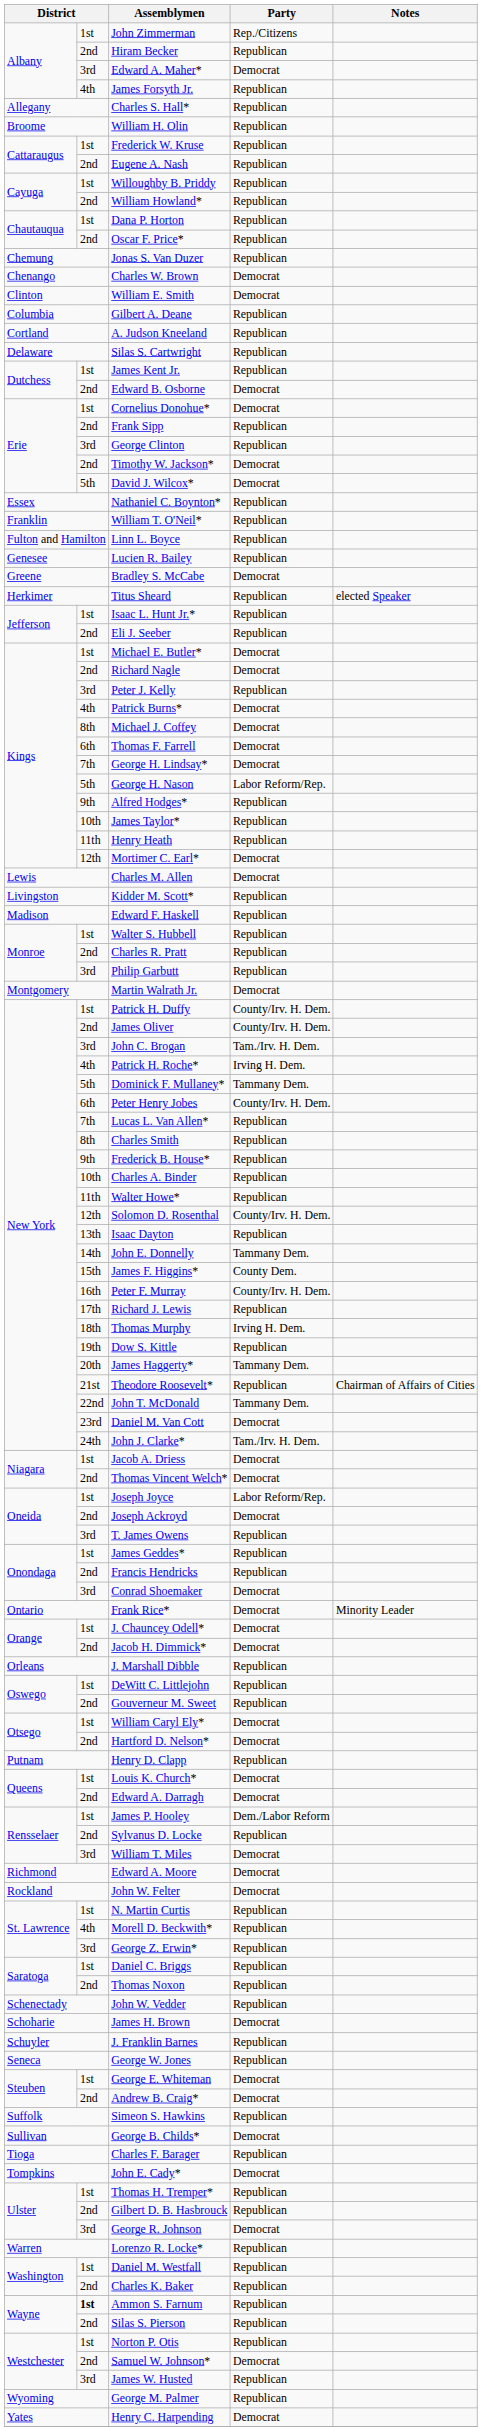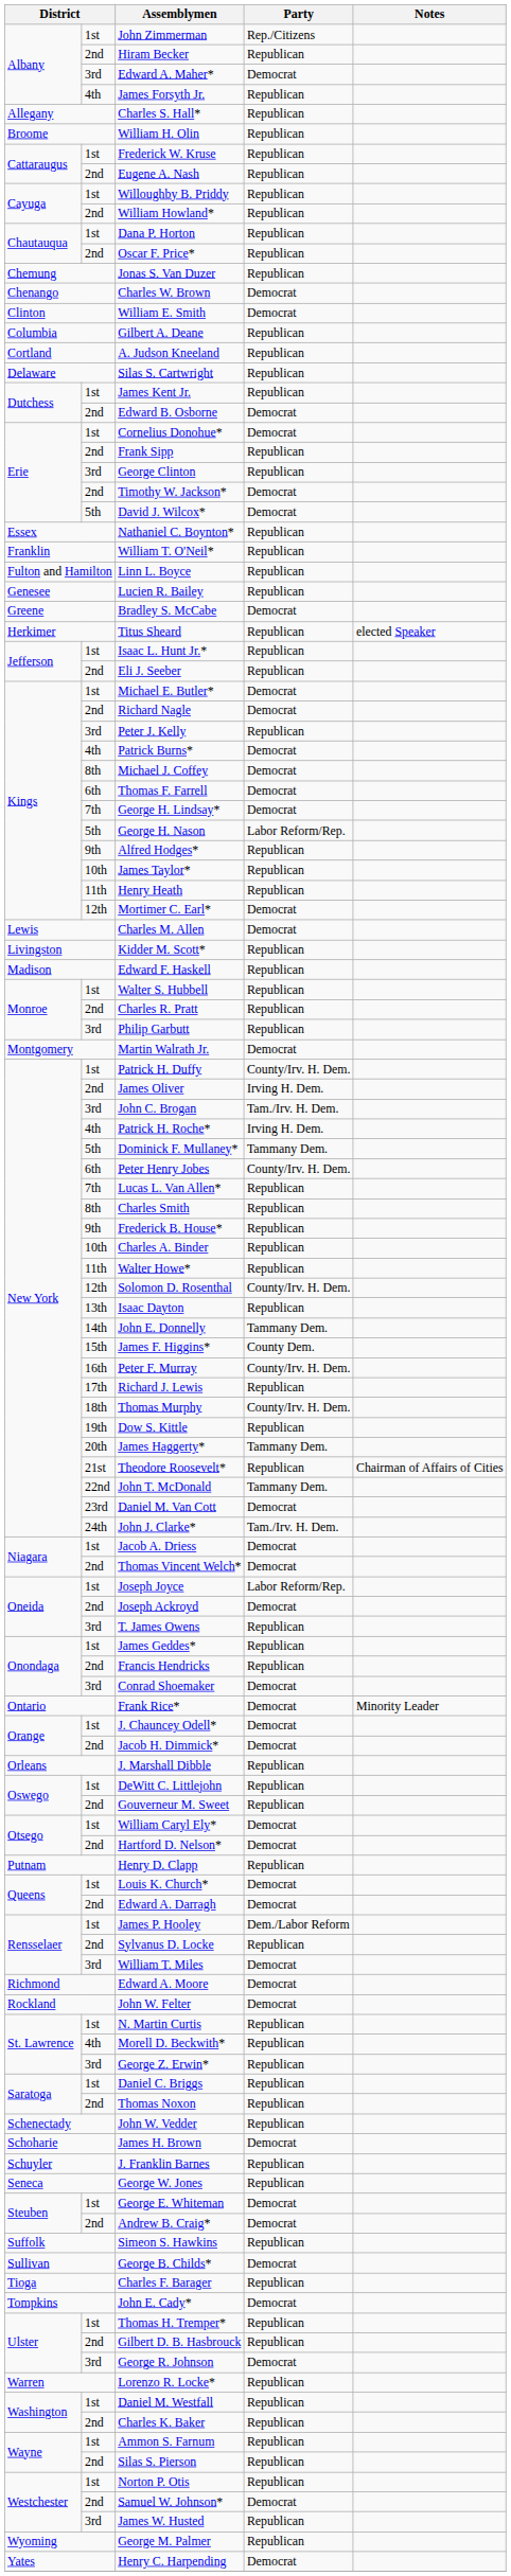 <table class=wikitable>
 <tr>
 <th colspan="2">District</th>
 <th>Assemblymen</th>
 <th>Party</th>
 <th>Notes</th>
 </tr>
 <tr>
 <td rowspan="4"><a href='#'>Albany</a></td>
 <td>1st</td>
 <td><a href='#'>John Zimmerman</a></td>
 <td>Rep./Citizens</td>
 <td></td>
 </tr>
 <tr>
 <td>2nd</td>
 <td><a href='#'>Hiram Becker</a></td>
 <td>Republican</td>
 <td></td>
 </tr>
 <tr>
 <td>3rd</td>
 <td><a href='#'>Edward A. Maher</a>*</td>
 <td>Democrat</td>
 <td></td>
 </tr>
 <tr>
 <td>4th</td>
 <td><a href='#'>James Forsyth Jr.</a></td>
 <td>Republican</td>
 <td></td>
 </tr>
 <tr>
 <td colspan="2"><a href='#'>Allegany</a></td>
 <td><a href='#'>Charles S. Hall</a>*</td>
 <td>Republican</td>
 <td></td>
 </tr>
 <tr>
 <td colspan="2"><a href='#'>Broome</a></td>
 <td><a href='#'>William H. Olin</a></td>
 <td>Republican</td>
 <td></td>
 </tr>
 <tr>
 <td rowspan="2"><a href='#'>Cattaraugus</a></td>
 <td>1st</td>
 <td><a href='#'>Frederick W. Kruse</a></td>
 <td>Republican</td>
 <td></td>
 </tr>
 <tr>
 <td>2nd</td>
 <td><a href='#'>Eugene A. Nash</a></td>
 <td>Republican</td>
 <td></td>
 </tr>
 <tr>
 <td rowspan="2"><a href='#'>Cayuga</a></td>
 <td>1st</td>
 <td><a href='#'>Willoughby B. Priddy</a></td>
 <td>Republican</td>
 <td></td>
 </tr>
 <tr>
 <td>2nd</td>
 <td><a href='#'>William Howland</a>*</td>
 <td>Republican</td>
 <td></td>
 </tr>
 <tr>
 <td rowspan="2"><a href='#'>Chautauqua</a></td>
 <td>1st</td>
 <td><a href='#'>Dana P. Horton</a></td>
 <td>Republican</td>
 <td></td>
 </tr>
 <tr>
 <td>2nd</td>
 <td><a href='#'>Oscar F. Price</a>*</td>
 <td>Republican</td>
 <td></td>
 </tr>
 <tr>
 <td colspan="2"><a href='#'>Chemung</a></td>
 <td><a href='#'>Jonas S. Van Duzer</a></td>
 <td>Republican</td>
 <td></td>
 </tr>
 <tr>
 <td colspan="2"><a href='#'>Chenango</a></td>
 <td><a href='#'>Charles W. Brown</a></td>
 <td>Democrat</td>
 <td></td>
 </tr>
 <tr>
 <td colspan="2"><a href='#'>Clinton</a></td>
 <td><a href='#'>William E. Smith</a></td>
 <td>Democrat</td>
 <td></td>
 </tr>
 <tr>
 <td colspan="2"><a href='#'>Columbia</a></td>
 <td><a href='#'>Gilbert A. Deane</a></td>
 <td>Republican</td>
 <td></td>
 </tr>
 <tr>
 <td colspan="2"><a href='#'>Cortland</a></td>
 <td><a href='#'>A. Judson Kneeland</a></td>
 <td>Republican</td>
 <td></td>
 </tr>
 <tr>
 <td colspan="2"><a href='#'>Delaware</a></td>
 <td><a href='#'>Silas S. Cartwright</a></td>
 <td>Republican</td>
 <td></td>
 </tr>
 <tr>
 <td rowspan="2"><a href='#'>Dutchess</a></td>
 <td>1st</td>
 <td><a href='#'>James Kent Jr.</a></td>
 <td>Republican</td>
 <td></td>
 </tr>
 <tr>
 <td>2nd</td>
 <td><a href='#'>Edward B. Osborne</a></td>
 <td>Democrat</td>
 <td></td>
 </tr>
 <tr>
 <td rowspan="5"><a href='#'>Erie</a></td>
 <td>1st</td>
 <td><a href='#'>Cornelius Donohue</a>*</td>
 <td>Democrat</td>
 <td></td>
 </tr>
 <tr>
 <td>2nd</td>
 <td><a href='#'>Frank Sipp</a></td>
 <td>Republican</td>
 <td></td>
 </tr>
 <tr>
 <td>3rd</td>
 <td><a href='#'>George Clinton</a></td>
 <td>Republican</td>
 <td></td>
 </tr>
 <tr>
 <td>2nd</td>
 <td><a href='#'>Timothy W. Jackson</a>*</td>
 <td>Democrat</td>
 <td></td>
 </tr>
 <tr>
 <td>5th</td>
 <td><a href='#'>David J. Wilcox</a>*</td>
 <td>Democrat</td>
 <td></td>
 </tr>
 <tr>
 <td colspan="2"><a href='#'>Essex</a></td>
 <td><a href='#'>Nathaniel C. Boynton</a>*</td>
 <td>Republican</td>
 <td></td>
 </tr>
 <tr>
 <td colspan="2"><a href='#'>Franklin</a></td>
 <td><a href='#'>William T. O'Neil</a>*</td>
 <td>Republican</td>
 <td></td>
 </tr>
 <tr>
 <td colspan="2"><a href='#'>Fulton</a> and <a href='#'>Hamilton</a></td>
 <td><a href='#'>Linn L. Boyce</a></td>
 <td>Republican</td>
 <td></td>
 </tr>
 <tr>
 <td colspan="2"><a href='#'>Genesee</a></td>
 <td><a href='#'>Lucien R. Bailey</a></td>
 <td>Republican</td>
 <td></td>
 </tr>
 <tr>
 <td colspan="2"><a href='#'>Greene</a></td>
 <td><a href='#'>Bradley S. McCabe</a></td>
 <td>Democrat</td>
 <td></td>
 </tr>
 <tr>
 <td colspan="2"><a href='#'>Herkimer</a></td>
 <td><a href='#'>Titus Sheard</a></td>
 <td>Republican</td>
 <td>elected <a href='#'>Speaker</a></td>
 </tr>
 <tr>
 <td rowspan="2"><a href='#'>Jefferson</a></td>
 <td>1st</td>
 <td><a href='#'>Isaac L. Hunt Jr.</a>*</td>
 <td>Republican</td>
 <td></td>
 </tr>
 <tr>
 <td>2nd</td>
 <td><a href='#'>Eli J. Seeber</a></td>
 <td>Republican</td>
 <td></td>
 </tr>
 <tr>
 <td rowspan="12"><a href='#'>Kings</a></td>
 <td>1st</td>
 <td><a href='#'>Michael E. Butler</a>*</td>
 <td>Democrat</td>
 <td></td>
 </tr>
 <tr>
 <td>2nd</td>
 <td><a href='#'>Richard Nagle</a></td>
 <td>Democrat</td>
 <td></td>
 </tr>
 <tr>
 <td>3rd</td>
 <td><a href='#'>Peter J. Kelly</a></td>
 <td>Republican</td>
 <td></td>
 </tr>
 <tr>
 <td>4th</td>
 <td><a href='#'>Patrick Burns</a>*</td>
 <td>Democrat</td>
 <td></td>
 </tr>
 <tr>
 <td>8th</td>
 <td><a href='#'>Michael J. Coffey</a></td>
 <td>Democrat</td>
 <td></td>
 </tr>
 <tr>
 <td>6th</td>
 <td><a href='#'>Thomas F. Farrell</a></td>
 <td>Democrat</td>
 <td></td>
 </tr>
 <tr>
 <td>7th</td>
 <td><a href='#'>George H. Lindsay</a>*</td>
 <td>Democrat</td>
 <td></td>
 </tr>
 <tr>
 <td>5th</td>
 <td><a href='#'>George H. Nason</a></td>
 <td>Labor Reform/Rep.</td>
 <td></td>
 </tr>
 <tr>
 <td>9th</td>
 <td><a href='#'>Alfred Hodges</a>*</td>
 <td>Republican</td>
 <td></td>
 </tr>
 <tr>
 <td>10th</td>
 <td><a href='#'>James Taylor</a>*</td>
 <td>Republican</td>
 <td></td>
 </tr>
 <tr>
 <td>11th</td>
 <td><a href='#'>Henry Heath</a></td>
 <td>Republican</td>
 <td></td>
 </tr>
 <tr>
 <td>12th</td>
 <td><a href='#'>Mortimer C. Earl</a>*</td>
 <td>Democrat</td>
 <td></td>
 </tr>
 <tr>
 <td colspan="2"><a href='#'>Lewis</a></td>
 <td><a href='#'>Charles M. Allen</a></td>
 <td>Democrat</td>
 <td></td>
 </tr>
 <tr>
 <td colspan="2"><a href='#'>Livingston</a></td>
 <td><a href='#'>Kidder M. Scott</a>*</td>
 <td>Republican</td>
 <td></td>
 </tr>
 <tr>
 <td colspan="2"><a href='#'>Madison</a></td>
 <td><a href='#'>Edward F. Haskell</a></td>
 <td>Republican</td>
 <td></td>
 </tr>
 <tr>
 <td rowspan="3"><a href='#'>Monroe</a></td>
 <td>1st</td>
 <td><a href='#'>Walter S. Hubbell</a></td>
 <td>Republican</td>
 <td></td>
 </tr>
 <tr>
 <td>2nd</td>
 <td><a href='#'>Charles R. Pratt</a></td>
 <td>Republican</td>
 <td></td>
 </tr>
 <tr>
 <td>3rd</td>
 <td><a href='#'>Philip Garbutt</a></td>
 <td>Republican</td>
 <td></td>
 </tr>
 <tr>
 <td colspan="2"><a href='#'>Montgomery</a></td>
 <td><a href='#'>Martin Walrath Jr.</a></td>
 <td>Democrat</td>
 <td></td>
 </tr>
 <tr>
 <td rowspan="24"><a href='#'>New York</a></td>
 <td>1st</td>
 <td><a href='#'>Patrick H. Duffy</a></td>
 <td>County/Irv. H. Dem.</td>
 <td></td>
 </tr>
 <tr>
 <td>2nd</td>
 <td><a href='#'>James Oliver</a></td>
-<td>County/Irv. H. Dem.</td>
+<td>Irving H. Dem.</td>
 <td></td>
 </tr>
 <tr>
 <td>3rd</td>
 <td><a href='#'>John C. Brogan</a></td>
 <td>Tam./Irv. H. Dem.</td>
 <td></td>
 </tr>
 <tr>
 <td>4th</td>
 <td><a href='#'>Patrick H. Roche</a>*</td>
 <td>Irving H. Dem.</td>
 <td></td>
 </tr>
 <tr>
 <td>5th</td>
 <td><a href='#'>Dominick F. Mullaney</a>*</td>
 <td>Tammany Dem.</td>
 <td></td>
 </tr>
 <tr>
 <td>6th</td>
 <td><a href='#'>Peter Henry Jobes</a></td>
 <td>County/Irv. H. Dem.</td>
 <td></td>
 </tr>
 <tr>
 <td>7th</td>
 <td><a href='#'>Lucas L. Van Allen</a>*</td>
 <td>Republican</td>
 <td></td>
 </tr>
 <tr>
 <td>8th</td>
 <td><a href='#'>Charles Smith</a></td>
 <td>Republican</td>
 <td></td>
 </tr>
 <tr>
 <td>9th</td>
 <td><a href='#'>Frederick B. House</a>*</td>
 <td>Republican</td>
 <td></td>
 </tr>
 <tr>
 <td>10th</td>
 <td><a href='#'>Charles A. Binder</a></td>
 <td>Republican</td>
 <td></td>
 </tr>
 <tr>
 <td>11th</td>
 <td><a href='#'>Walter Howe</a>*</td>
 <td>Republican</td>
 <td></td>
 </tr>
 <tr>
 <td>12th</td>
 <td><a href='#'>Solomon D. Rosenthal</a></td>
 <td>County/Irv. H. Dem.</td>
 <td></td>
 </tr>
 <tr>
 <td>13th</td>
 <td><a href='#'>Isaac Dayton</a></td>
 <td>Republican</td>
 <td></td>
 </tr>
 <tr>
 <td>14th</td>
 <td><a href='#'>John E. Donnelly</a></td>
 <td>Tammany Dem.</td>
 <td></td>
 </tr>
 <tr>
 <td>15th</td>
 <td><a href='#'>James F. Higgins</a>*</td>
 <td>County Dem.</td>
 <td></td>
 </tr>
 <tr>
 <td>16th</td>
 <td><a href='#'>Peter F. Murray</a></td>
 <td>County/Irv. H. Dem.</td>
 <td></td>
 </tr>
 <tr>
 <td>17th</td>
 <td><a href='#'>Richard J. Lewis</a></td>
 <td>Republican</td>
 <td></td>
 </tr>
 <tr>
 <td>18th</td>
 <td><a href='#'>Thomas Murphy</a></td>
-<td>Irving H. Dem.</td>
+<td>County/Irv. H. Dem.</td>
 <td></td>
 </tr>
 <tr>
 <td>19th</td>
 <td><a href='#'>Dow S. Kittle</a></td>
 <td>Republican</td>
 <td></td>
 </tr>
 <tr>
 <td>20th</td>
 <td><a href='#'>James Haggerty</a>*</td>
 <td>Tammany Dem.</td>
 <td></td>
 </tr>
 <tr>
 <td>21st</td>
 <td><a href='#'>Theodore Roosevelt</a>*</td>
 <td>Republican</td>
 <td>Chairman of Affairs of Cities</td>
 </tr>
 <tr>
 <td>22nd</td>
 <td><a href='#'>John T. McDonald</a></td>
 <td>Tammany Dem.</td>
 <td></td>
 </tr>
 <tr>
 <td>23rd</td>
 <td><a href='#'>Daniel M. Van Cott</a></td>
 <td>Democrat</td>
 <td></td>
 </tr>
 <tr>
 <td>24th</td>
 <td><a href='#'>John J. Clarke</a>*</td>
 <td>Tam./Irv. H. Dem.</td>
 <td></td>
 </tr>
 <tr>
 <td rowspan="2"><a href='#'>Niagara</a></td>
 <td>1st</td>
 <td><a href='#'>Jacob A. Driess</a></td>
 <td>Democrat</td>
 <td></td>
 </tr>
 <tr>
 <td>2nd</td>
 <td><a href='#'>Thomas Vincent Welch</a>*</td>
 <td>Democrat</td>
 <td></td>
 </tr>
 <tr>
 <td rowspan="3"><a href='#'>Oneida</a></td>
 <td>1st</td>
 <td><a href='#'>Joseph Joyce</a></td>
 <td>Labor Reform/Rep.</td>
 <td></td>
 </tr>
 <tr>
 <td>2nd</td>
 <td><a href='#'>Joseph Ackroyd</a></td>
 <td>Democrat</td>
 <td></td>
 </tr>
 <tr>
 <td>3rd</td>
 <td><a href='#'>T. James Owens</a></td>
 <td>Republican</td>
 <td></td>
 </tr>
 <tr>
 <td rowspan="3"><a href='#'>Onondaga</a></td>
 <td>1st</td>
 <td><a href='#'>James Geddes</a>*</td>
 <td>Republican</td>
 <td></td>
 </tr>
 <tr>
 <td>2nd</td>
 <td><a href='#'>Francis Hendricks</a></td>
 <td>Republican</td>
 <td></td>
 </tr>
 <tr>
 <td>3rd</td>
 <td><a href='#'>Conrad Shoemaker</a></td>
 <td>Democrat</td>
 <td></td>
 </tr>
 <tr>
 <td colspan="2"><a href='#'>Ontario</a></td>
 <td><a href='#'>Frank Rice</a>*</td>
 <td>Democrat</td>
 <td>Minority Leader</td>
 </tr>
 <tr>
 <td rowspan="2"><a href='#'>Orange</a></td>
 <td>1st</td>
 <td><a href='#'>J. Chauncey Odell</a>*</td>
 <td>Democrat</td>
 <td></td>
 </tr>
 <tr>
 <td>2nd</td>
 <td><a href='#'>Jacob H. Dimmick</a>*</td>
 <td>Democrat</td>
 <td></td>
 </tr>
 <tr>
 <td colspan="2"><a href='#'>Orleans</a></td>
 <td><a href='#'>J. Marshall Dibble</a></td>
 <td>Republican</td>
 <td></td>
 </tr>
 <tr>
 <td rowspan="2"><a href='#'>Oswego</a></td>
 <td>1st</td>
 <td><a href='#'>DeWitt C. Littlejohn</a></td>
 <td>Republican</td>
 <td></td>
 </tr>
 <tr>
 <td>2nd</td>
 <td><a href='#'>Gouverneur M. Sweet</a></td>
 <td>Republican</td>
 <td></td>
 </tr>
 <tr>
 <td rowspan="2"><a href='#'>Otsego</a></td>
 <td>1st</td>
 <td><a href='#'>William Caryl Ely</a>*</td>
 <td>Democrat</td>
 <td></td>
 </tr>
 <tr>
 <td>2nd</td>
 <td><a href='#'>Hartford D. Nelson</a>*</td>
 <td>Democrat</td>
 <td></td>
 </tr>
 <tr>
 <td colspan="2"><a href='#'>Putnam</a></td>
 <td><a href='#'>Henry D. Clapp</a></td>
 <td>Republican</td>
 <td></td>
 </tr>
 <tr>
 <td rowspan="2"><a href='#'>Queens</a></td>
 <td>1st</td>
 <td><a href='#'>Louis K. Church</a>*</td>
 <td>Democrat</td>
 <td></td>
 </tr>
 <tr>
 <td>2nd</td>
 <td><a href='#'>Edward A. Darragh</a></td>
 <td>Democrat</td>
 <td></td>
 </tr>
 <tr>
 <td rowspan="3"><a href='#'>Rensselaer</a></td>
 <td>1st</td>
 <td><a href='#'>James P. Hooley</a></td>
 <td>Dem./Labor Reform</td>
 <td></td>
 </tr>
 <tr>
 <td>2nd</td>
 <td><a href='#'>Sylvanus D. Locke</a></td>
 <td>Republican</td>
 <td></td>
 </tr>
 <tr>
 <td>3rd</td>
 <td><a href='#'>William T. Miles</a></td>
 <td>Democrat</td>
 <td></td>
 </tr>
 <tr>
 <td colspan="2"><a href='#'>Richmond</a></td>
 <td><a href='#'>Edward A. Moore</a></td>
 <td>Democrat</td>
 <td></td>
 </tr>
 <tr>
 <td colspan="2"><a href='#'>Rockland</a></td>
 <td><a href='#'>John W. Felter</a></td>
 <td>Democrat</td>
 <td></td>
 </tr>
 <tr>
 <td rowspan="3"><a href='#'>St. Lawrence</a></td>
 <td>1st</td>
 <td><a href='#'>N. Martin Curtis</a></td>
 <td>Republican</td>
 <td></td>
 </tr>
 <tr>
 <td>4th</td>
 <td><a href='#'>Morell D. Beckwith</a>*</td>
 <td>Republican</td>
 <td></td>
 </tr>
 <tr>
 <td>3rd</td>
 <td><a href='#'>George Z. Erwin</a>*</td>
 <td>Republican</td>
 <td></td>
 </tr>
 <tr>
 <td rowspan="2"><a href='#'>Saratoga</a></td>
 <td>1st</td>
 <td><a href='#'>Daniel C. Briggs</a></td>
 <td>Republican</td>
 <td></td>
 </tr>
 <tr>
 <td>2nd</td>
 <td><a href='#'>Thomas Noxon</a></td>
 <td>Republican</td>
 <td></td>
 </tr>
 <tr>
 <td colspan="2"><a href='#'>Schenectady</a></td>
 <td><a href='#'>John W. Vedder</a></td>
 <td>Republican</td>
 <td></td>
 </tr>
 <tr>
 <td colspan="2"><a href='#'>Schoharie</a></td>
 <td><a href='#'>James H. Brown</a></td>
 <td>Democrat</td>
 <td></td>
 </tr>
 <tr>
 <td colspan="2"><a href='#'>Schuyler</a></td>
 <td><a href='#'>J. Franklin Barnes</a></td>
 <td>Republican</td>
 <td></td>
 </tr>
 <tr>
 <td colspan="2"><a href='#'>Seneca</a></td>
 <td><a href='#'>George W. Jones</a></td>
 <td>Republican</td>
 <td></td>
 </tr>
 <tr>
 <td rowspan="2"><a href='#'>Steuben</a></td>
 <td>1st</td>
 <td><a href='#'>George E. Whiteman</a></td>
 <td>Democrat</td>
 <td></td>
 </tr>
 <tr>
 <td>2nd</td>
 <td><a href='#'>Andrew B. Craig</a>*</td>
 <td>Democrat</td>
 <td></td>
 </tr>
 <tr>
 <td colspan="2"><a href='#'>Suffolk</a></td>
 <td><a href='#'>Simeon S. Hawkins</a></td>
 <td>Republican</td>
 <td></td>
 </tr>
 <tr>
 <td colspan="2"><a href='#'>Sullivan</a></td>
 <td><a href='#'>George B. Childs</a>*</td>
 <td>Democrat</td>
 <td></td>
 </tr>
 <tr>
 <td colspan="2"><a href='#'>Tioga</a></td>
 <td><a href='#'>Charles F. Barager</a></td>
 <td>Republican</td>
 <td></td>
 </tr>
 <tr>
 <td colspan="2"><a href='#'>Tompkins</a></td>
 <td><a href='#'>John E. Cady</a>*</td>
 <td>Democrat</td>
 <td></td>
 </tr>
 <tr>
 <td rowspan="3"><a href='#'>Ulster</a></td>
 <td>1st</td>
 <td><a href='#'>Thomas H. Tremper</a>*</td>
 <td>Republican</td>
 <td></td>
 </tr>
 <tr>
 <td>2nd</td>
 <td><a href='#'>Gilbert D. B. Hasbrouck</a></td>
 <td>Republican</td>
 <td></td>
 </tr>
 <tr>
 <td>3rd</td>
 <td><a href='#'>George R. Johnson</a></td>
 <td>Democrat</td>
 <td></td>
 </tr>
 <tr>
 <td colspan="2"><a href='#'>Warren</a></td>
 <td><a href='#'>Lorenzo R. Locke</a>*</td>
 <td>Republican</td>
 <td></td>
 </tr>
 <tr>
 <td rowspan="2"><a href='#'>Washington</a></td>
 <td>1st</td>
 <td><a href='#'>Daniel M. Westfall</a></td>
 <td>Republican</td>
 <td></td>
 </tr>
 <tr>
 <td>2nd</td>
 <td><a href='#'>Charles K. Baker</a></td>
 <td>Republican</td>
 <td></td>
 </tr>
 <tr>
 <td rowspan="2"><a href='#'>Wayne</a></td>
-<td><strong>1st</strong></td>
+<td>1st</td>
 <td><a href='#'>Ammon S. Farnum</a></td>
 <td>Republican</td>
 <td></td>
 </tr>
 <tr>
 <td>2nd</td>
 <td><a href='#'>Silas S. Pierson</a></td>
 <td>Republican</td>
 <td></td>
 </tr>
 <tr>
 <td rowspan="3"><a href='#'>Westchester</a></td>
 <td>1st</td>
 <td><a href='#'>Norton P. Otis</a></td>
 <td>Republican</td>
 <td></td>
 </tr>
 <tr>
 <td>2nd</td>
 <td><a href='#'>Samuel W. Johnson</a>*</td>
 <td>Democrat</td>
 <td></td>
 </tr>
 <tr>
 <td>3rd</td>
 <td><a href='#'>James W. Husted</a></td>
 <td>Republican</td>
 <td></td>
 </tr>
 <tr>
 <td colspan="2"><a href='#'>Wyoming</a></td>
 <td><a href='#'>George M. Palmer</a></td>
 <td>Republican</td>
 <td></td>
 </tr>
 <tr>
 <td colspan="2"><a href='#'>Yates</a></td>
 <td><a href='#'>Henry C. Harpending</a></td>
 <td>Democrat</td>
 <td></td>
 </tr>
 <tr>
 </tr>
 </table>
